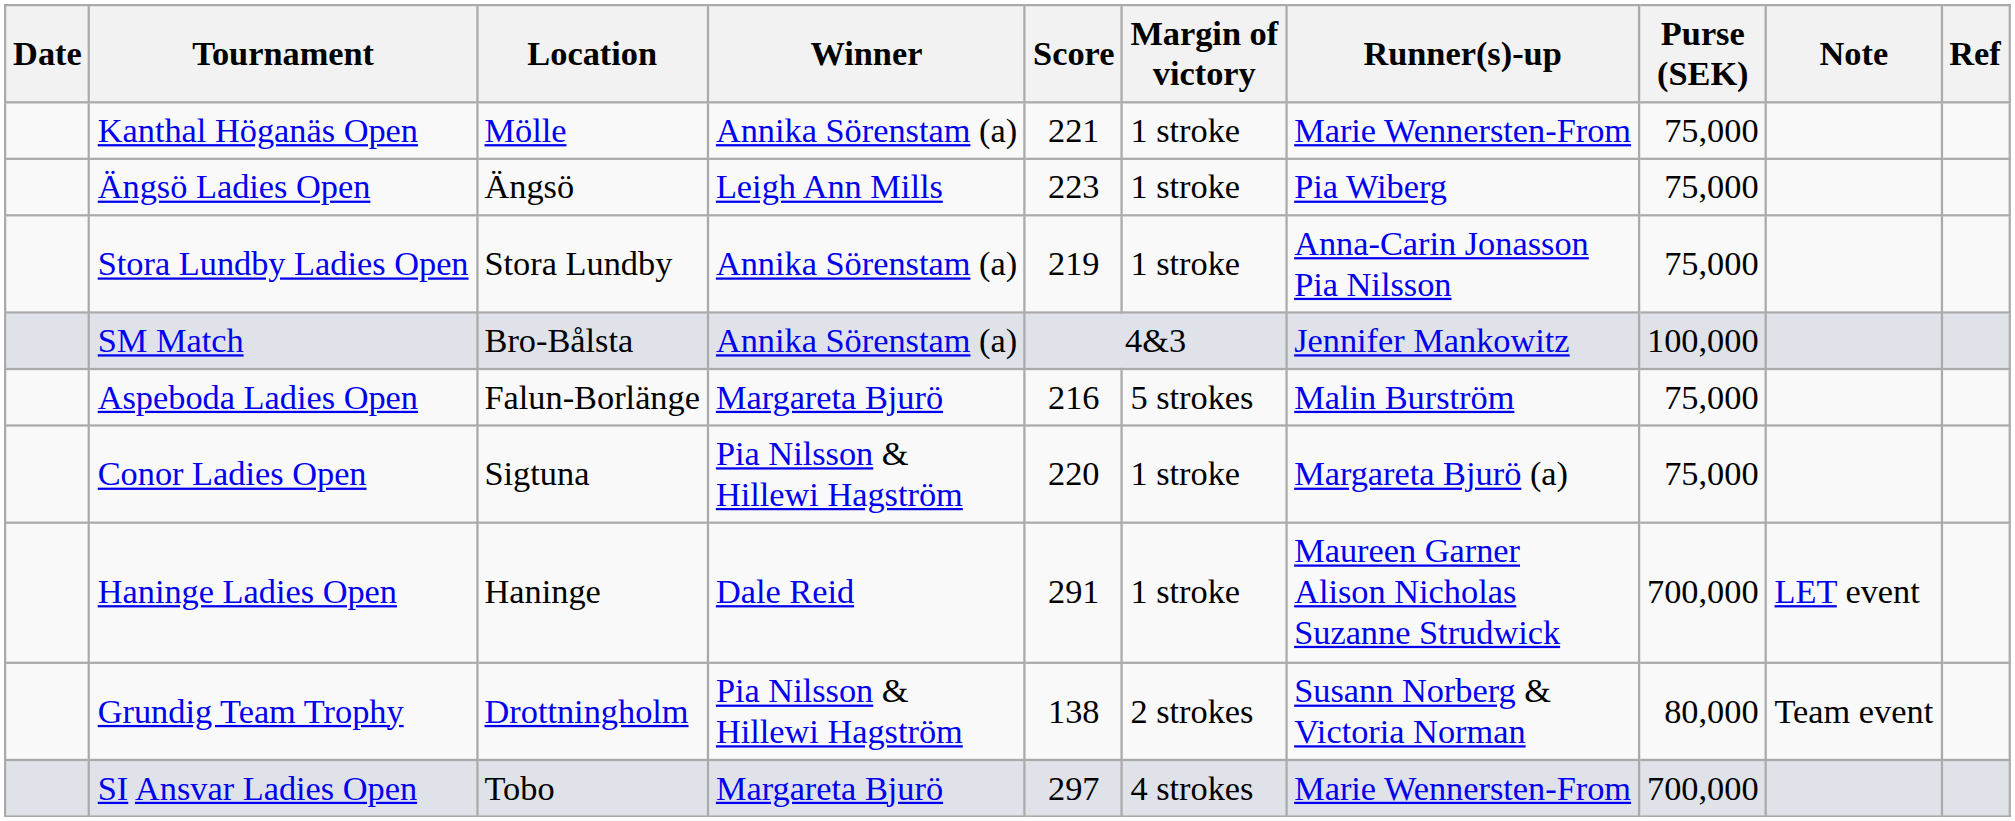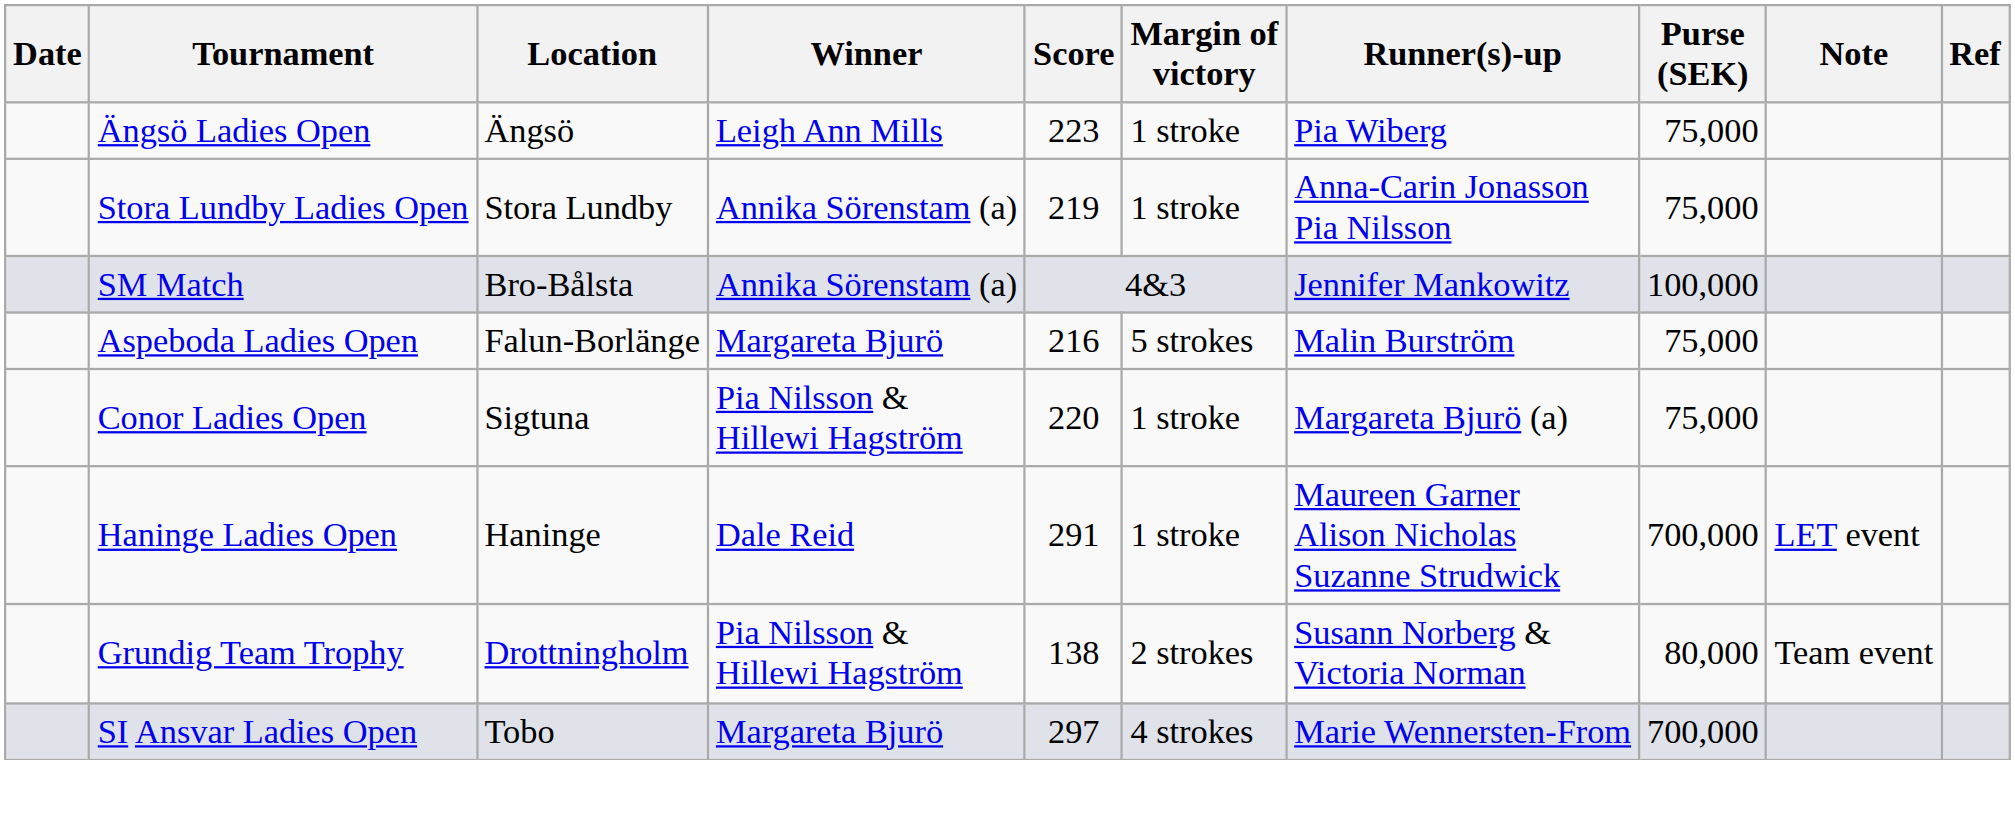 <table class="wikitable" style="font-size:95%;">
 <tr>
 <th>Date</th>
 <th>Tournament</th>
 <th>Location</th>
 <th>Winner</th>
 <th>Score</th>
 <th>Margin of<br>victory</th>
 <th>Runner(s)-up</th>
 <th>Purse<br>(SEK)</th>
 <th>Note</th>
 <th>Ref</th>
-</tr>
-<tr>
-<td></td>
-<td><a href='#'>Kanthal Höganäs Open</a></td>
-<td><a href='#'>Mölle</a></td>
-<td> <a href='#'>Annika Sörenstam</a> (a)</td>
-<td align=center>221</td>
-<td>1 stroke</td>
-<td> <a href='#'>Marie Wennersten-From</a></td>
-<td align=right>75,000</td>
-<td></td>
-<td></td>
 </tr>
 <tr>
 <td></td>
 <td><a href='#'>Ängsö Ladies Open</a></td>
 <td>Ängsö</td>
 <td> <a href='#'>Leigh Ann Mills</a></td>
 <td align=center>223</td>
 <td>1 stroke</td>
 <td> <a href='#'>Pia Wiberg</a></td>
 <td align=right>75,000</td>
 <td></td>
 <td></td>
 </tr>
 <tr>
 <td></td>
 <td><a href='#'>Stora Lundby Ladies Open</a></td>
 <td>Stora Lundby</td>
 <td> <a href='#'>Annika Sörenstam</a>	(a)</td>
 <td align=center>219</td>
 <td>1 stroke</td>
 <td> <a href='#'>Anna-Carin Jonasson</a><br> <a href='#'>Pia Nilsson</a></td>
 <td align=right>75,000</td>
 <td></td>
 <td></td>
 </tr>
 <tr style="background:#dfe2e9;">
 <td></td>
 <td><a href='#'>SM Match</a></td>
 <td>Bro-Bålsta</td>
 <td> <a href='#'>Annika Sörenstam</a>	(a)</td>
 <td colspan=2 align=center>4&3</td>
 <td> <a href='#'>Jennifer Mankowitz</a></td>
 <td align=right>100,000</td>
 <td></td>
 <td></td>
 </tr>
 <tr>
 <td></td>
 <td><a href='#'>Aspeboda Ladies Open</a></td>
 <td>Falun-Borlänge</td>
 <td> <a href='#'>Margareta Bjurö</a></td>
 <td align=center>216</td>
 <td>5 strokes</td>
 <td> <a href='#'>Malin Burström</a></td>
 <td align=right>75,000</td>
 <td></td>
 <td></td>
 </tr>
 <tr>
 <td></td>
 <td><a href='#'>Conor Ladies Open</a></td>
 <td>Sigtuna</td>
 <td> <a href='#'>Pia Nilsson</a> & <br> <a href='#'>Hillewi Hagström</a></td>
 <td align=center>220</td>
 <td>1 stroke</td>
 <td> <a href='#'>Margareta Bjurö</a> (a)</td>
 <td align=right>75,000</td>
 <td></td>
 <td></td>
 </tr>
 <tr>
 <td></td>
 <td><a href='#'>Haninge Ladies Open</a></td>
 <td>Haninge</td>
 <td> <a href='#'>Dale Reid</a></td>
 <td align=center>291</td>
 <td>1 stroke</td>
 <td> <a href='#'>Maureen Garner</a><br> <a href='#'>Alison Nicholas</a><br> <a href='#'>Suzanne Strudwick</a></td>
 <td align=right>700,000</td>
 <td><a href='#'>LET</a> event</td>
 <td></td>
 </tr>
 <tr>
 <td></td>
 <td><a href='#'>Grundig Team Trophy</a></td>
 <td><a href='#'>Drottningholm</a></td>
 <td> <a href='#'>Pia Nilsson</a> & <br> <a href='#'>Hillewi Hagström</a></td>
 <td align=center>138</td>
 <td>2 strokes</td>
 <td> <a href='#'>Susann Norberg</a> & <br> <a href='#'>Victoria Norman</a></td>
 <td align=right>80,000</td>
 <td>Team event</td>
 <td></td>
 </tr>
 <tr style="background:#dfe2e9;">
 <td></td>
 <td><a href='#'>SI</a> <a href='#'>Ansvar Ladies Open</a></td>
 <td>Tobo</td>
 <td> <a href='#'>Margareta Bjurö</a></td>
 <td align=center>297</td>
 <td>4 strokes</td>
 <td> <a href='#'>Marie Wennersten-From</a></td>
 <td align=right>700,000</td>
 <td></td>
 <td></td>
 </tr>
 </table>
